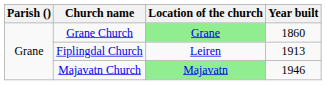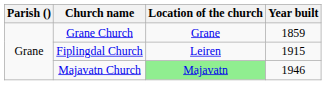 <table class="wikitable" style="text-align:center">
 <tr>
 <th>Parish ()</th>
 <th>Church name</th>
 <th>Location of the church</th>
 <th>Year built</th>
 </tr>
 <tr>
 <td rowspan="3">Grane</td>
 <td><a href='#'>Grane Church</a></td>
-<td style="background: lightgreen;"><a href='#'>Grane</a></td>
-<td>1860</td>
+<td><a href='#'>Grane</a></td>
+<td>1859</td>
 </tr>
 <tr>
 <td><a href='#'>Fiplingdal Church</a></td>
 <td><a href='#'>Leiren</a></td>
-<td>1913</td>
+<td>1915</td>
 </tr>
 <tr>
 <td><a href='#'>Majavatn Church</a></td>
 <td style="background: lightgreen;"><a href='#'>Majavatn</a></td>
 <td>1946</td>
 </tr>
 </table>
